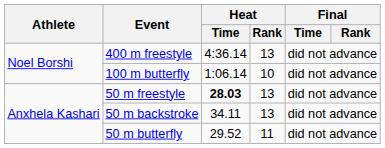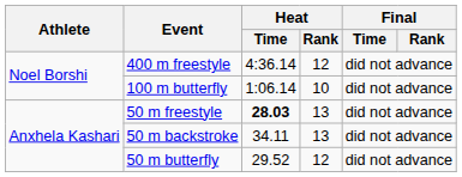 <table class=wikitable style="font-size:90%">
 <tr>
 <th rowspan="2">Athlete</th>
 <th rowspan="2">Event</th>
 <th colspan="2">Heat</th>
 <th colspan="2">Final</th>
 </tr>
 <tr style="font-size:95%">
 <th>Time</th>
 <th>Rank</th>
 <th>Time</th>
 <th>Rank</th>
 </tr>
 <tr align=center>
 <td align=left rowspan=2><a href='#'>Noel Borshi</a></td>
 <td align=left><a href='#'>400 m freestyle</a></td>
 <td>4:36.14</td>
-<td>13</td>
+<td>12</td>
 <td colspan=2>did not advance</td>
 </tr>
 <tr align=center>
 <td align=left><a href='#'>100 m butterfly</a></td>
 <td>1:06.14</td>
 <td>10</td>
 <td colspan=2>did not advance</td>
 </tr>
 <tr align=center>
 <td align=left rowspan=3><a href='#'>Anxhela Kashari</a></td>
 <td align=left><a href='#'>50 m freestyle</a></td>
 <td><strong>28.03</strong></td>
 <td>13</td>
 <td colspan=2>did not advance</td>
 </tr>
 <tr align=center>
 <td align=left><a href='#'>50 m backstroke</a></td>
 <td>34.11</td>
 <td>13</td>
 <td colspan=2>did not advance</td>
 </tr>
 <tr align=center>
 <td align=left><a href='#'>50 m butterfly</a></td>
 <td>29.52</td>
-<td>11</td>
+<td>12</td>
 <td colspan=2>did not advance</td>
 </tr>
 </table>
